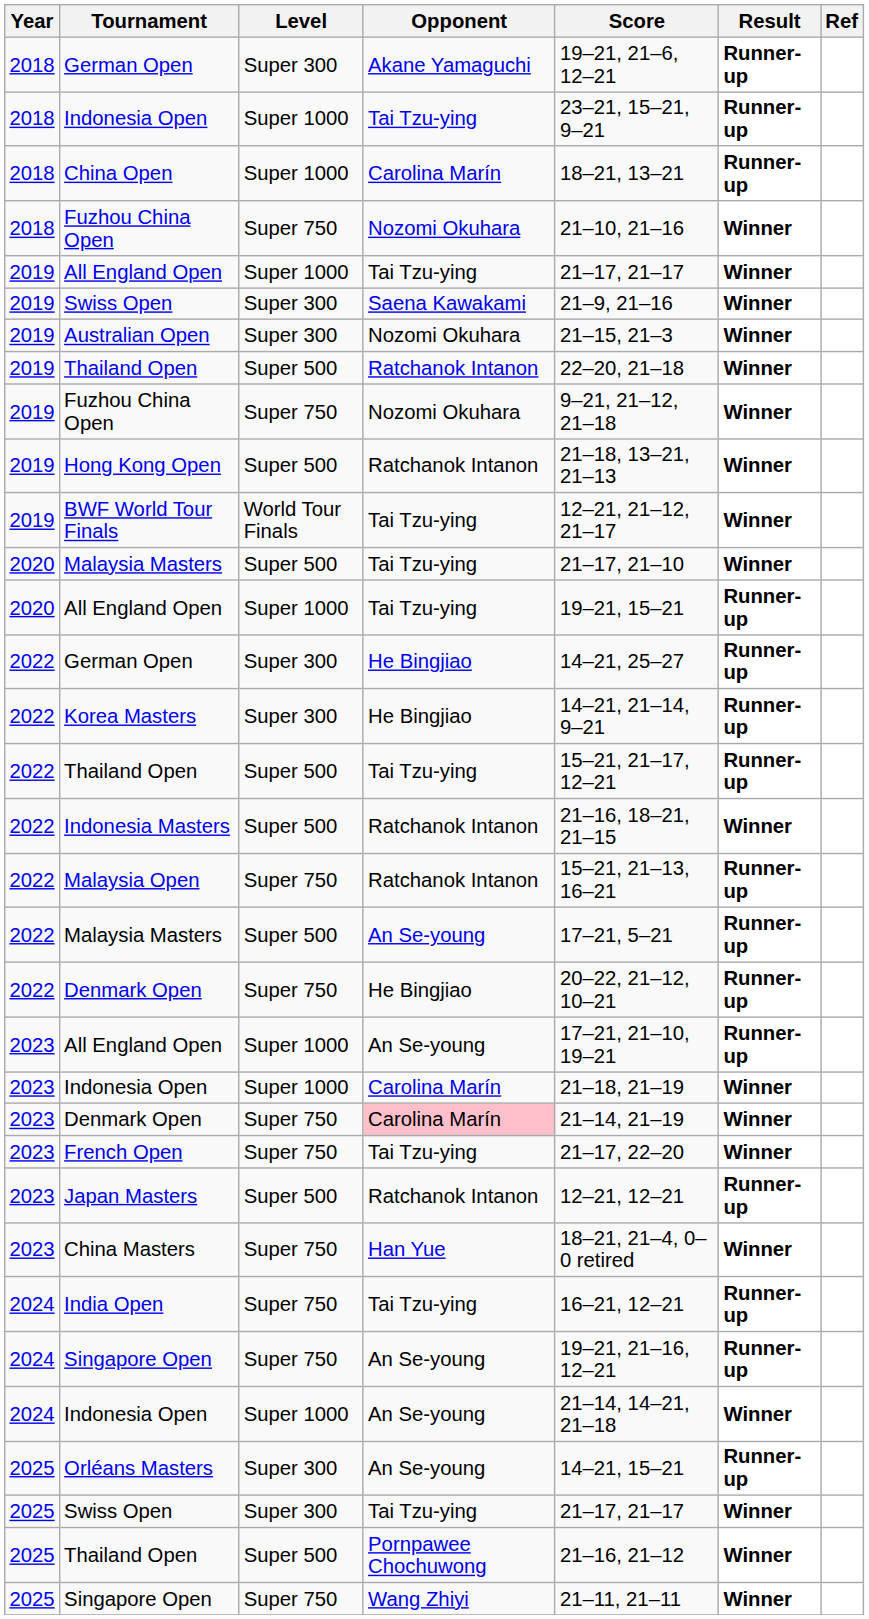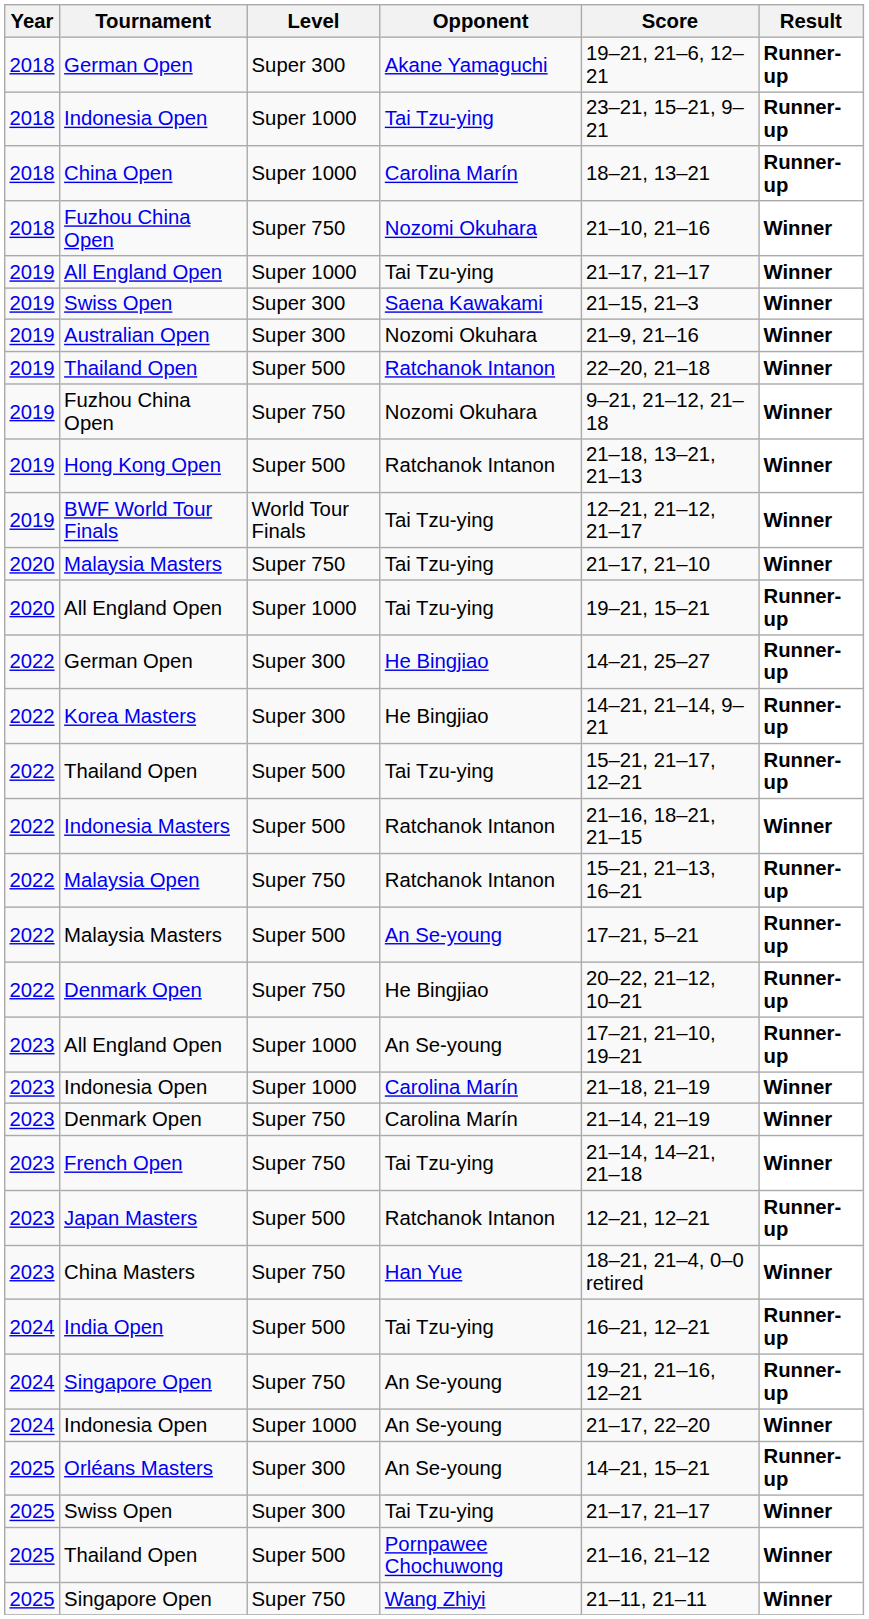 <table class="sortable wikitable" style="font-size: 90%">
 <tr>
 <th>Year</th>
 <th>Tournament</th>
 <th>Level</th>
 <th>Opponent</th>
 <th>Score</th>
 <th>Result</th>
-<th>Ref</th>
 </tr>
 <tr>
 <td align="center"><a href='#'>2018</a></td>
 <td align="left"><a href='#'>German Open</a></td>
 <td align="left">Super 300</td>
 <td align="left"> <a href='#'>Akane Yamaguchi</a></td>
 <td algin="left">19–21, 21–6, 12–21</td>
 <td style="text-align:left; background:white"> <strong>Runner-up</strong></td>
-<td align="center"; bgcolor="white"></td>
 </tr>
 <tr>
 <td align="center"><a href='#'>2018</a></td>
 <td align="left"><a href='#'>Indonesia Open</a></td>
 <td align="left">Super 1000</td>
 <td align="left"> <a href='#'>Tai Tzu-ying</a></td>
 <td algin="left">23–21, 15–21, 9–21</td>
 <td style="text-align:left; background:white"> <strong>Runner-up</strong></td>
-<td align="center"; bgcolor="white"></td>
 </tr>
 <tr>
 <td align="center"><a href='#'>2018</a></td>
 <td align="left"><a href='#'>China Open</a></td>
 <td align="left">Super 1000</td>
 <td align="left"> <a href='#'>Carolina Marín</a></td>
 <td align="left">18–21, 13–21</td>
 <td style="text-align:left; background:white"> <strong>Runner-up</strong></td>
-<td align="center"; bgcolor="white"></td>
 </tr>
 <tr>
 <td align="center"><a href='#'>2018</a></td>
 <td align="left"><a href='#'>Fuzhou China Open</a></td>
 <td align="left">Super 750</td>
 <td align="left"> <a href='#'>Nozomi Okuhara</a></td>
 <td align="left">21–10, 21–16</td>
 <td style="text-align:left; background:white"> <strong>Winner</strong></td>
-<td align="center"; bgcolor="white"></td>
 </tr>
 <tr>
 <td align="center"><a href='#'>2019</a></td>
 <td align="left"><a href='#'>All England Open</a></td>
 <td align="left">Super 1000</td>
 <td align="left"> Tai Tzu-ying</td>
 <td align="left">21–17, 21–17</td>
 <td style="text-align:left; background:white"> <strong>Winner</strong></td>
-<td align="center"; bgcolor="white"></td>
 </tr>
 <tr>
 <td align="center"><a href='#'>2019</a></td>
 <td align="left"><a href='#'>Swiss Open</a></td>
 <td align="left">Super 300</td>
 <td align="left"> <a href='#'>Saena Kawakami</a></td>
-<td align="left">21–9, 21–16</td>
+<td align="left">21–15, 21–3</td>
 <td style="text-align:left; background:white"> <strong>Winner</strong></td>
-<td align="center"; bgcolor="white"></td>
 </tr>
 <tr>
 <td align="center"><a href='#'>2019</a></td>
 <td align="left"><a href='#'>Australian Open</a></td>
 <td align="left">Super 300</td>
 <td align="left"> Nozomi Okuhara</td>
-<td align="left">21–15, 21–3</td>
+<td align="left">21–9, 21–16</td>
 <td style="text-align:left; background:white"> <strong>Winner</strong></td>
-<td align="center"; bgcolor="white"></td>
 </tr>
 <tr>
 <td align="center"><a href='#'>2019</a></td>
 <td align="left"><a href='#'>Thailand Open</a></td>
 <td align="left">Super 500</td>
 <td align="left"> <a href='#'>Ratchanok Intanon</a></td>
 <td align="left">22–20, 21–18</td>
 <td style="text-align:left; background:white"> <strong>Winner</strong></td>
-<td align="center"; bgcolor="white"></td>
 </tr>
 <tr>
 <td align="center"><a href='#'>2019</a></td>
 <td align="left">Fuzhou China Open</td>
 <td align="left">Super 750</td>
 <td align="left"> Nozomi Okuhara</td>
 <td align="left">9–21, 21–12, 21–18</td>
 <td style="text-align:left; background:white"> <strong>Winner</strong></td>
-<td align="center"; bgcolor="white"></td>
 </tr>
 <tr>
 <td align="center"><a href='#'>2019</a></td>
 <td align="left"><a href='#'>Hong Kong Open</a></td>
 <td align="left">Super 500</td>
 <td align="left"> Ratchanok Intanon</td>
 <td algin="left">21–18, 13–21, 21–13</td>
 <td style="text-align:left; background:white"> <strong>Winner</strong></td>
-<td align="center"; bgcolor="white"></td>
 </tr>
 <tr>
 <td align="center"><a href='#'>2019</a></td>
 <td align="left"><a href='#'>BWF World Tour Finals</a></td>
 <td align="left">World Tour Finals</td>
 <td align="left"> Tai Tzu-ying</td>
 <td align="left">12–21, 21–12, 21–17</td>
 <td style="text-align:left; background:white"> <strong>Winner</strong></td>
-<td align="center"; bgcolor="white"></td>
 </tr>
 <tr>
 <td align="center"><a href='#'>2020</a></td>
 <td align="left"><a href='#'>Malaysia Masters</a></td>
-<td align="left">Super 500</td>
+<td align="left">Super 750</td>
 <td align="left"> Tai Tzu-ying</td>
 <td align="left">21–17, 21–10</td>
 <td style="text-align:left; background:white"> <strong>Winner</strong></td>
-<td align="center"; bgcolor="white"></td>
 </tr>
 <tr>
 <td align="center"><a href='#'>2020</a></td>
 <td align="left">All England Open</td>
 <td align="left">Super 1000</td>
 <td align="left"> Tai Tzu-ying</td>
 <td align="left">19–21, 15–21</td>
 <td style="text-align:left; background:white"> <strong>Runner-up</strong></td>
-<td align="center"; bgcolor="white"></td>
 </tr>
 <tr>
 <td align="center"><a href='#'>2022</a></td>
 <td align="left">German Open</td>
 <td align="left">Super 300</td>
 <td align="left"> <a href='#'>He Bingjiao</a></td>
 <td align="left">14–21, 25–27</td>
 <td style="text-align:left; background:white"> <strong>Runner-up</strong></td>
-<td align="center"; bgcolor="white"></td>
 </tr>
 <tr>
 <td align="center"><a href='#'>2022</a></td>
 <td align="left"><a href='#'>Korea Masters</a></td>
 <td align="left">Super 300</td>
 <td align="left"> He Bingjiao</td>
 <td align="left">14–21, 21–14, 9–21</td>
 <td style="text-align:left; background:white"> <strong>Runner-up</strong></td>
-<td align="center"; bgcolor="white"></td>
 </tr>
 <tr>
 <td align="center"><a href='#'>2022</a></td>
 <td align="left">Thailand Open</td>
 <td align="left">Super 500</td>
 <td align="left"> Tai Tzu-ying</td>
 <td align="left">15–21, 21–17, 12–21</td>
 <td style="text-align:left; background:white"> <strong>Runner-up</strong></td>
-<td align="center"; bgcolor="white"></td>
 </tr>
 <tr>
 <td align="center"><a href='#'>2022</a></td>
 <td align="left"><a href='#'>Indonesia Masters</a></td>
 <td align="left">Super 500</td>
 <td align="left"> Ratchanok Intanon</td>
 <td align="left">21–16, 18–21, 21–15</td>
 <td style="text-align:left; background:white"> <strong>Winner</strong></td>
-<td align="center"; bgcolor="white"></td>
 </tr>
 <tr>
 <td align="center"><a href='#'>2022</a></td>
 <td align="left"><a href='#'>Malaysia Open</a></td>
 <td align="left">Super 750</td>
 <td align="left"> Ratchanok Intanon</td>
 <td align="left">15–21, 21–13, 16–21</td>
 <td style="text-align:left; background:white"> <strong>Runner-up</strong></td>
-<td align="center"; bgcolor="white"></td>
 </tr>
 <tr>
 <td align="center"><a href='#'>2022</a></td>
 <td align="left">Malaysia Masters</td>
 <td align="left">Super 500</td>
 <td align="left"> <a href='#'>An Se-young</a></td>
 <td align="left">17–21, 5–21</td>
 <td style="text-align:left; background:white"> <strong>Runner-up</strong></td>
-<td align="center"; bgcolor="white"></td>
 </tr>
 <tr>
 <td align="center"><a href='#'>2022</a></td>
 <td align="left"><a href='#'>Denmark Open</a></td>
 <td align="left">Super 750</td>
 <td align="left"> He Bingjiao</td>
 <td align="left">20–22, 21–12, 10–21</td>
 <td style="text-align:left; background:white"> <strong>Runner-up</strong></td>
-<td align="center"; bgcolor="white"></td>
 </tr>
 <tr>
 <td align="center"><a href='#'>2023</a></td>
 <td align="left">All England Open</td>
 <td align="left">Super 1000</td>
 <td align="left"> An Se-young</td>
 <td align="left">17–21, 21–10, 19–21</td>
 <td style="text-align:left; background:white"> <strong>Runner-up</strong></td>
-<td align="center"; bgcolor="white"></td>
 </tr>
 <tr>
 <td align="center"><a href='#'>2023</a></td>
 <td align="left">Indonesia Open</td>
 <td align="left">Super 1000</td>
 <td align="left"> <a href='#'>Carolina Marín</a></td>
 <td algin="left">21–18, 21–19</td>
 <td style="text-align:left; background:white"> <strong>Winner</strong></td>
-<td align="center"; bgcolor="white"></td>
 </tr>
 <tr>
 <td align="center"><a href='#'>2023</a></td>
 <td align="left">Denmark Open</td>
 <td align="left">Super 750</td>
-<td align="left" style="background: pink;"> Carolina Marín</td>
+<td align="left"> Carolina Marín</td>
 <td align="left">21–14, 21–19</td>
 <td style="text-align:left; background:white"> <strong>Winner</strong></td>
-<td align="center"; bgcolor="white"></td>
 </tr>
 <tr>
 <td align="center"><a href='#'>2023</a></td>
 <td align="left"><a href='#'>French Open</a></td>
 <td align="left">Super 750</td>
 <td align="left"> Tai Tzu-ying</td>
-<td align="left">21–17, 22–20</td>
+<td align="left">21–14, 14–21, 21–18</td>
 <td style="text-align:left; background:white"> <strong>Winner</strong></td>
-<td align="center"; bgcolor="white"></td>
 </tr>
 <tr>
 <td align="center"><a href='#'>2023</a></td>
 <td align="left"><a href='#'>Japan Masters</a></td>
 <td align="left">Super 500</td>
 <td align="left"> Ratchanok Intanon</td>
 <td align="left">12–21, 12–21</td>
 <td style="text-align:left; background:white"> <strong>Runner-up</strong></td>
-<td align="center"; bgcolor="white"></td>
 </tr>
 <tr>
 <td align="center"><a href='#'>2023</a></td>
 <td align="left">China Masters</td>
 <td align="left">Super 750</td>
 <td align="left"> <a href='#'>Han Yue</a></td>
 <td align="left">18–21, 21–4, 0–0 retired</td>
 <td style="text-align:left; background:white"> <strong>Winner</strong></td>
-<td align="center"; bgcolor="white"></td>
 </tr>
 <tr>
 <td align="center"><a href='#'>2024</a></td>
 <td align="left"><a href='#'>India Open</a></td>
-<td align="left">Super 750</td>
+<td align="left">Super 500</td>
 <td align="left"> Tai Tzu-ying</td>
 <td align="left">16–21, 12–21</td>
 <td style="text-align:left; background:white"> <strong>Runner-up</strong></td>
-<td align="center"; bgcolor="white"></td>
 </tr>
 <tr>
 <td align="center"><a href='#'>2024</a></td>
 <td align="left"><a href='#'>Singapore Open</a></td>
 <td align="left">Super 750</td>
 <td align="left"> An Se-young</td>
 <td align="left">19–21, 21–16, 12–21</td>
 <td style="text-align:left; background:white"> <strong>Runner-up</strong></td>
-<td align="center"; bgcolor="white"></td>
 </tr>
 <tr>
 <td align="center"><a href='#'>2024</a></td>
 <td align="left">Indonesia Open</td>
 <td align="left">Super 1000</td>
 <td align="left"> An Se-young</td>
-<td align="left">21–14, 14–21, 21–18</td>
+<td align="left">21–17, 22–20</td>
 <td style="text-align:left; background:white"> <strong>Winner</strong></td>
-<td align="center"; bgcolor="white"></td>
 </tr>
 <tr>
 <td align="center"><a href='#'>2025</a></td>
 <td align="left"><a href='#'>Orléans Masters</a></td>
 <td align="left">Super 300</td>
 <td align="left"> An Se-young</td>
 <td align="left">14–21, 15–21</td>
 <td style="text-align:left; background: white"> <strong>Runner-up</strong></td>
-<td align="center"; bgcolor="white"></td>
 </tr>
 <tr>
 <td align="center"><a href='#'>2025</a></td>
 <td align="left">Swiss Open</td>
 <td align="left">Super 300</td>
 <td align="left"> Tai Tzu-ying</td>
 <td align="left">21–17, 21–17</td>
 <td style="text-align:left; background:white"> <strong>Winner</strong></td>
-<td align="center"; bgcolor="white"></td>
 </tr>
 <tr>
 <td align="center"><a href='#'>2025</a></td>
 <td align="left">Thailand Open</td>
 <td align="left">Super 500</td>
 <td align="left"> <a href='#'>Pornpawee Chochuwong</a></td>
 <td align="left">21–16, 21–12</td>
 <td style="text-align:left; background:white"> <strong>Winner</strong></td>
-<td align="center"; bgcolor="white"></td>
 </tr>
 <tr>
 <td align="center"><a href='#'>2025</a></td>
 <td align="left">Singapore Open</td>
 <td align="left">Super 750</td>
 <td align="left"> <a href='#'>Wang Zhiyi</a></td>
 <td align="left">21–11, 21–11</td>
 <td style="text-align:left; background:white"> <strong>Winner</strong></td>
-<td align="center"; bgcolor="white"></td>
 </tr>
 </table>
